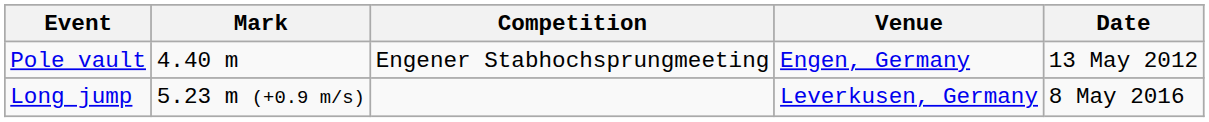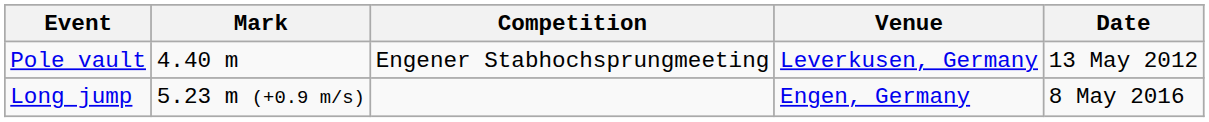 <table class=wikitable>
 <tr>
 <th>Event</th>
 <th>Mark</th>
 <th>Competition</th>
 <th>Venue</th>
 <th>Date</th>
 </tr>
 <tr>
 <td><a href='#'>Pole vault</a></td>
 <td>4.40 m</td>
 <td>Engener Stabhochsprungmeeting</td>
-<td><a href='#'>Engen, Germany</a></td>
+<td><a href='#'>Leverkusen, Germany</a></td>
 <td>13 May 2012</td>
 </tr>
 <tr>
 <td><a href='#'>Long jump</a></td>
 <td>5.23 m <small>(+0.9 m/s)</small></td>
 <td></td>
-<td><a href='#'>Leverkusen, Germany</a></td>
+<td><a href='#'>Engen, Germany</a></td>
 <td>8 May 2016</td>
 </tr>
 </table>
